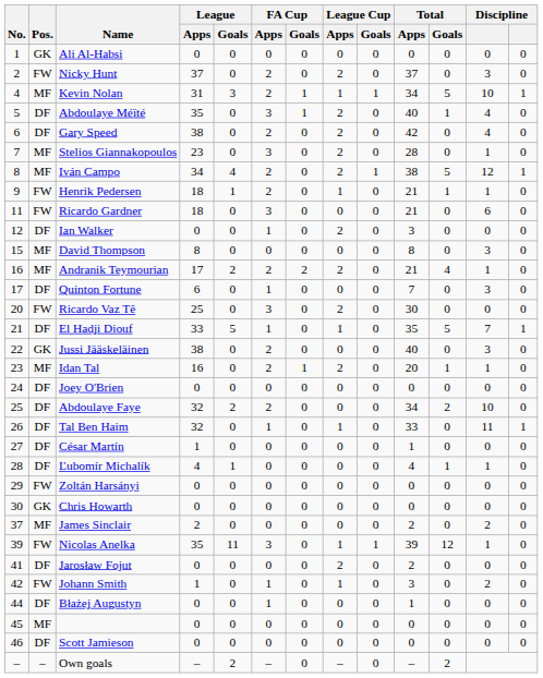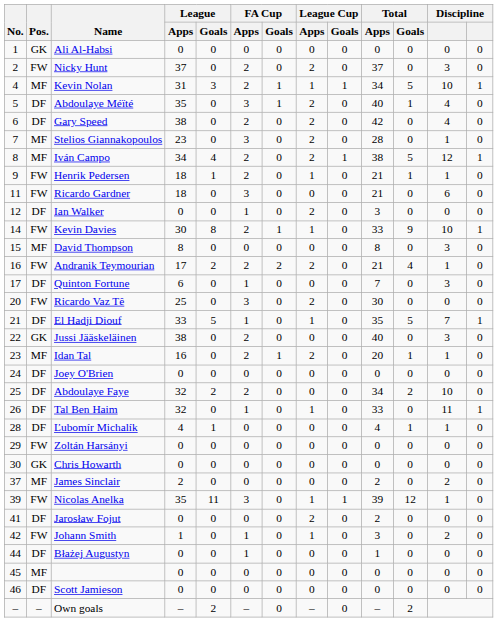 <table class="wikitable" style="text-align:center">
 <tr>
 <th rowspan="2" valign="bottom">No.</th>
 <th rowspan="2" valign="bottom">Pos.</th>
 <th rowspan="2" valign="bottom">Name</th>
 <th colspan="2" width="85">League</th>
 <th colspan="2" width="85">FA Cup</th>
 <th colspan="2" width="85">League Cup</th>
 <th colspan="2" width="85">Total</th>
 <th colspan="2" width="85">Discipline</th>
 </tr>
 <tr>
 <th>Apps</th>
 <th>Goals</th>
 <th>Apps</th>
 <th>Goals</th>
 <th>Apps</th>
 <th>Goals</th>
 <th>Apps</th>
 <th>Goals</th>
 <th></th>
 <th></th>
 </tr>
 <tr>
 <td>1</td>
 <td>GK</td>
 <td align="left"> <a href='#'>Ali Al-Habsi</a></td>
 <td>0</td>
 <td>0</td>
 <td>0</td>
 <td>0</td>
 <td>0</td>
 <td>0</td>
 <td>0</td>
 <td>0</td>
 <td>0</td>
 <td>0</td>
 </tr>
 <tr>
 <td>2</td>
 <td>FW</td>
 <td align="left"> <a href='#'>Nicky Hunt</a></td>
 <td>37</td>
 <td>0</td>
 <td>2</td>
 <td>0</td>
 <td>2</td>
 <td>0</td>
 <td>37</td>
 <td>0</td>
 <td>3</td>
 <td>0</td>
 </tr>
 <tr>
 <td>4</td>
 <td>MF</td>
 <td align="left"> <a href='#'>Kevin Nolan</a></td>
 <td>31</td>
 <td>3</td>
 <td>2</td>
 <td>1</td>
 <td>1</td>
 <td>1</td>
 <td>34</td>
 <td>5</td>
 <td>10</td>
 <td>1</td>
 </tr>
 <tr>
 <td>5</td>
 <td>DF</td>
 <td align="left"> <a href='#'>Abdoulaye Méïté</a></td>
 <td>35</td>
 <td>0</td>
 <td>3</td>
 <td>1</td>
 <td>2</td>
 <td>0</td>
 <td>40</td>
 <td>1</td>
 <td>4</td>
 <td>0</td>
 </tr>
 <tr>
 <td>6</td>
 <td>DF</td>
 <td align="left"> <a href='#'>Gary Speed</a></td>
 <td>38</td>
 <td>0</td>
 <td>2</td>
 <td>0</td>
 <td>2</td>
 <td>0</td>
 <td>42</td>
 <td>0</td>
 <td>4</td>
 <td>0</td>
 </tr>
 <tr>
 <td>7</td>
 <td>MF</td>
 <td align="left"> <a href='#'>Stelios Giannakopoulos</a></td>
 <td>23</td>
 <td>0</td>
 <td>3</td>
 <td>0</td>
 <td>2</td>
 <td>0</td>
 <td>28</td>
 <td>0</td>
 <td>1</td>
 <td>0</td>
 </tr>
 <tr>
 <td>8</td>
 <td>MF</td>
 <td align="left"> <a href='#'>Iván Campo</a></td>
 <td>34</td>
 <td>4</td>
 <td>2</td>
 <td>0</td>
 <td>2</td>
 <td>1</td>
 <td>38</td>
 <td>5</td>
 <td>12</td>
 <td>1</td>
 </tr>
 <tr>
 <td>9</td>
 <td>FW</td>
 <td align="left"> <a href='#'>Henrik Pedersen</a></td>
 <td>18</td>
 <td>1</td>
 <td>2</td>
 <td>0</td>
 <td>1</td>
 <td>0</td>
 <td>21</td>
 <td>1</td>
 <td>1</td>
 <td>0</td>
 </tr>
 <tr>
 <td>11</td>
 <td>FW</td>
 <td align="left"> <a href='#'>Ricardo Gardner</a></td>
 <td>18</td>
 <td>0</td>
 <td>3</td>
 <td>0</td>
 <td>0</td>
 <td>0</td>
 <td>21</td>
 <td>0</td>
 <td>6</td>
 <td>0</td>
 </tr>
 <tr>
 <td>12</td>
 <td>DF</td>
 <td align="left"> <a href='#'>Ian Walker</a></td>
 <td>0</td>
 <td>0</td>
 <td>1</td>
 <td>0</td>
 <td>2</td>
 <td>0</td>
 <td>3</td>
 <td>0</td>
 <td>0</td>
 <td>0</td>
 </tr>
 <tr>
+<td>14</td>
+<td>FW</td>
+<td align="left"> <a href='#'>Kevin Davies</a></td>
+<td>30</td>
+<td>8</td>
+<td>2</td>
+<td>1</td>
+<td>1</td>
+<td>0</td>
+<td>33</td>
+<td>9</td>
+<td>10</td>
+<td>1</td>
+</tr>
+<tr>
 <td>15</td>
 <td>MF</td>
 <td align="left"> <a href='#'>David Thompson</a></td>
 <td>8</td>
 <td>0</td>
 <td>0</td>
 <td>0</td>
 <td>0</td>
 <td>0</td>
 <td>8</td>
 <td>0</td>
 <td>3</td>
 <td>0</td>
 </tr>
 <tr>
 <td>16</td>
-<td>MF</td>
+<td>FW</td>
 <td align="left"> <a href='#'>Andranik Teymourian</a></td>
 <td>17</td>
 <td>2</td>
 <td>2</td>
 <td>2</td>
 <td>2</td>
 <td>0</td>
 <td>21</td>
 <td>4</td>
 <td>1</td>
 <td>0</td>
 </tr>
 <tr>
 <td>17</td>
 <td>DF</td>
 <td align="left"> <a href='#'>Quinton Fortune</a></td>
 <td>6</td>
 <td>0</td>
 <td>1</td>
 <td>0</td>
 <td>0</td>
 <td>0</td>
 <td>7</td>
 <td>0</td>
 <td>3</td>
 <td>0</td>
 </tr>
 <tr>
 <td>20</td>
 <td>FW</td>
 <td align="left"> <a href='#'>Ricardo Vaz Tê</a></td>
 <td>25</td>
 <td>0</td>
 <td>3</td>
 <td>0</td>
 <td>2</td>
 <td>0</td>
 <td>30</td>
 <td>0</td>
 <td>0</td>
 <td>0</td>
 </tr>
 <tr>
 <td>21</td>
 <td>DF</td>
 <td align="left"> <a href='#'>El Hadji Diouf</a></td>
 <td>33</td>
 <td>5</td>
 <td>1</td>
 <td>0</td>
 <td>1</td>
 <td>0</td>
 <td>35</td>
 <td>5</td>
 <td>7</td>
 <td>1</td>
 </tr>
 <tr>
 <td>22</td>
 <td>GK</td>
 <td align="left"> <a href='#'>Jussi Jääskeläinen</a></td>
 <td>38</td>
 <td>0</td>
 <td>2</td>
 <td>0</td>
 <td>0</td>
 <td>0</td>
 <td>40</td>
 <td>0</td>
 <td>3</td>
 <td>0</td>
 </tr>
 <tr>
 <td>23</td>
 <td>MF</td>
 <td align="left"> <a href='#'>Idan Tal</a></td>
 <td>16</td>
 <td>0</td>
 <td>2</td>
 <td>1</td>
 <td>2</td>
 <td>0</td>
 <td>20</td>
 <td>1</td>
 <td>1</td>
 <td>0</td>
 </tr>
 <tr>
 <td>24</td>
 <td>DF</td>
 <td align="left"> <a href='#'>Joey O'Brien</a></td>
 <td>0</td>
 <td>0</td>
 <td>0</td>
 <td>0</td>
 <td>0</td>
 <td>0</td>
 <td>0</td>
 <td>0</td>
 <td>0</td>
 <td>0</td>
 </tr>
 <tr>
 <td>25</td>
 <td>DF</td>
 <td align="left"> <a href='#'>Abdoulaye Faye</a></td>
 <td>32</td>
 <td>2</td>
 <td>2</td>
 <td>0</td>
 <td>0</td>
 <td>0</td>
 <td>34</td>
 <td>2</td>
 <td>10</td>
 <td>0</td>
 </tr>
 <tr>
 <td>26</td>
 <td>DF</td>
 <td align="left"> <a href='#'>Tal Ben Haim</a></td>
 <td>32</td>
 <td>0</td>
 <td>1</td>
 <td>0</td>
 <td>1</td>
 <td>0</td>
 <td>33</td>
 <td>0</td>
 <td>11</td>
 <td>1</td>
-</tr>
-<tr>
-<td>27</td>
-<td>DF</td>
-<td align="left"> <a href='#'>César Martín</a></td>
-<td>1</td>
-<td>0</td>
-<td>0</td>
-<td>0</td>
-<td>0</td>
-<td>0</td>
-<td>1</td>
-<td>0</td>
-<td>0</td>
-<td>0</td>
 </tr>
 <tr>
 <td>28</td>
 <td>DF</td>
 <td align="left"> <a href='#'>Ľubomír Michalík</a></td>
 <td>4</td>
 <td>1</td>
 <td>0</td>
 <td>0</td>
 <td>0</td>
 <td>0</td>
 <td>4</td>
 <td>1</td>
 <td>1</td>
 <td>0</td>
 </tr>
 <tr>
 <td>29</td>
 <td>FW</td>
 <td align="left"> <a href='#'>Zoltán Harsányi</a></td>
 <td>0</td>
 <td>0</td>
 <td>0</td>
 <td>0</td>
 <td>0</td>
 <td>0</td>
 <td>0</td>
 <td>0</td>
 <td>0</td>
 <td>0</td>
 </tr>
 <tr>
 <td>30</td>
 <td>GK</td>
 <td align="left"> <a href='#'>Chris Howarth</a></td>
 <td>0</td>
 <td>0</td>
 <td>0</td>
 <td>0</td>
 <td>0</td>
 <td>0</td>
 <td>0</td>
 <td>0</td>
 <td>0</td>
 <td>0</td>
 </tr>
 <tr>
 <td>37</td>
 <td>MF</td>
 <td align="left"> <a href='#'>James Sinclair</a></td>
 <td>2</td>
 <td>0</td>
 <td>0</td>
 <td>0</td>
 <td>0</td>
 <td>0</td>
 <td>2</td>
 <td>0</td>
 <td>2</td>
 <td>0</td>
 </tr>
 <tr>
 <td>39</td>
 <td>FW</td>
 <td align="left"> <a href='#'>Nicolas Anelka</a></td>
 <td>35</td>
 <td>11</td>
 <td>3</td>
 <td>0</td>
 <td>1</td>
 <td>1</td>
 <td>39</td>
 <td>12</td>
 <td>1</td>
 <td>0</td>
 </tr>
 <tr>
 <td>41</td>
 <td>DF</td>
 <td align="left"> <a href='#'>Jarosław Fojut</a></td>
 <td>0</td>
 <td>0</td>
 <td>0</td>
 <td>0</td>
 <td>2</td>
 <td>0</td>
 <td>2</td>
 <td>0</td>
 <td>0</td>
 <td>0</td>
 </tr>
 <tr>
 <td>42</td>
 <td>FW</td>
 <td align="left"> <a href='#'>Johann Smith</a></td>
 <td>1</td>
 <td>0</td>
 <td>1</td>
 <td>0</td>
 <td>1</td>
 <td>0</td>
 <td>3</td>
 <td>0</td>
 <td>2</td>
 <td>0</td>
 </tr>
 <tr>
 <td>44</td>
 <td>DF</td>
 <td align="left"> <a href='#'>Błażej Augustyn</a></td>
 <td>0</td>
 <td>0</td>
 <td>1</td>
 <td>0</td>
 <td>0</td>
 <td>0</td>
 <td>1</td>
 <td>0</td>
 <td>0</td>
 <td>0</td>
 </tr>
 <tr>
 <td>45</td>
 <td>MF</td>
 <td align="left"></td>
 <td>0</td>
 <td>0</td>
 <td>0</td>
 <td>0</td>
 <td>0</td>
 <td>0</td>
 <td>0</td>
 <td>0</td>
 <td>0</td>
 <td>0</td>
 </tr>
 <tr>
 <td>46</td>
 <td>DF</td>
 <td align="left"> <a href='#'>Scott Jamieson</a></td>
 <td>0</td>
 <td>0</td>
 <td>0</td>
 <td>0</td>
 <td>0</td>
 <td>0</td>
 <td>0</td>
 <td>0</td>
 <td>0</td>
 <td>0</td>
 </tr>
 <tr>
 <td>–</td>
 <td>–</td>
 <td align="left">Own goals</td>
 <td>–</td>
 <td>2</td>
 <td>–</td>
 <td>0</td>
 <td>–</td>
 <td>0</td>
 <td>–</td>
 <td>2</td>
 </tr>
 </table>
